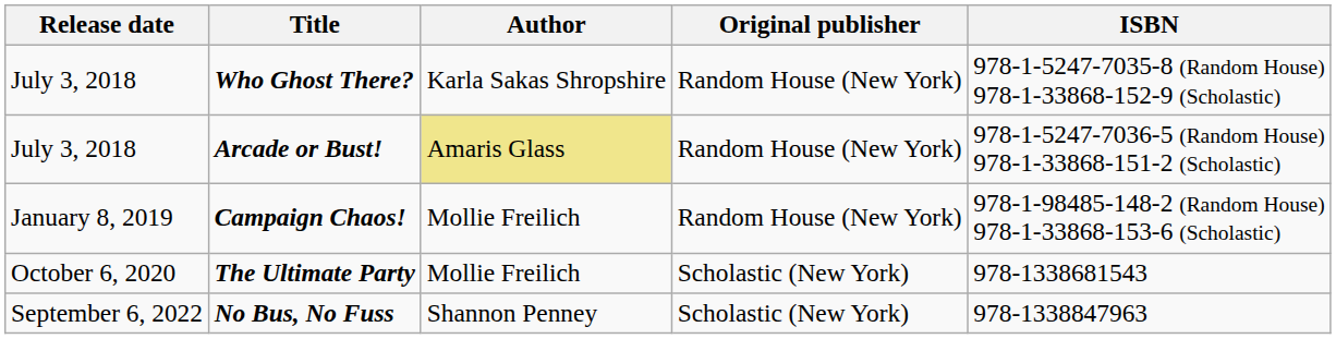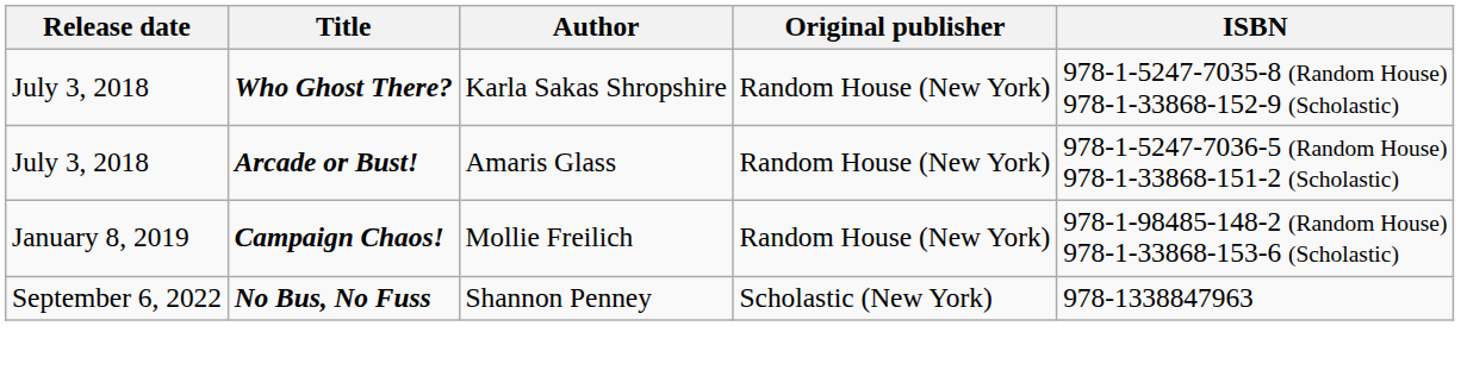 <table class="wikitable">
 <tr>
 <th>Release date</th>
 <th>Title</th>
 <th>Author</th>
 <th>Original publisher</th>
 <th>ISBN</th>
 </tr>
 <tr>
 <td>July 3, 2018</td>
 <td><strong><em>Who Ghost There?</em></strong></td>
 <td>Karla Sakas Shropshire</td>
 <td>Random House (New York)</td>
 <td>978-1-5247-7035-8 <small>(Random House)</small><br>978-1-33868-152-9 <small>(Scholastic)</small></td>
 </tr>
 <tr>
 <td>July 3, 2018</td>
 <td><strong><em>Arcade or Bust!</em></strong></td>
-<td style="background: khaki;">Amaris Glass</td>
+<td>Amaris Glass</td>
 <td>Random House (New York)</td>
 <td>978-1-5247-7036-5 <small>(Random House)</small><br>978-1-33868-151-2 <small>(Scholastic)</small></td>
 </tr>
 <tr>
 <td>January 8, 2019</td>
 <td><strong><em>Campaign Chaos!</em></strong></td>
 <td>Mollie Freilich</td>
 <td>Random House (New York)</td>
 <td>978-1-98485-148-2 <small>(Random House)</small><br>978-1-33868-153-6 <small>(Scholastic)</small></td>
 </tr>
 <tr>
-<td>October 6, 2020</td>
-<td><strong><em>The Ultimate Party</em></strong></td>
-<td>Mollie Freilich</td>
-<td>Scholastic (New York)</td>
-<td>978-1338681543</td>
-</tr>
-<tr>
 <td>September 6, 2022</td>
 <td><strong><em>No Bus, No Fuss</em></strong></td>
 <td>Shannon Penney</td>
 <td>Scholastic (New York)</td>
 <td>978-1338847963</td>
 </tr>
 </table>
